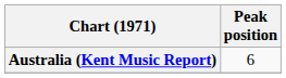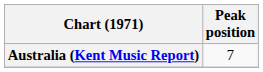 <table class="wikitable sortable plainrowheaders" style="text-align:center">
 <tr>
 <th scope="col">Chart (1971)</th>
 <th scope="col">Peak<br>position</th>
 </tr>
 <tr>
 <th scope="row">Australia (<a href='#'>Kent Music Report</a>)</th>
-<td>6</td>
+<td>7</td>
 </tr>
 <tr>
 </tr>
 <tr>
 </tr>
 <tr>
 </tr>
 <tr>
 </tr>
 <tr>
 </tr>
 <tr>
 </tr>
 <tr>
 </tr>
 </table>
